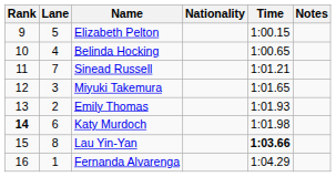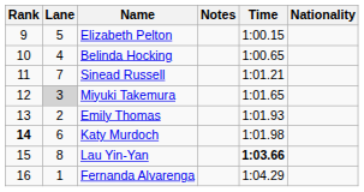 <table class="wikitable sortable" style="text-align:center">
 <tr>
 <th>Rank</th>
 <th>Lane</th>
 <th>Name</th>
+<th>Notes</th>
+<th>Time</th>
 <th>Nationality</th>
-<th>Time</th>
-<th>Notes</th>
 </tr>
 <tr>
 <td>9</td>
 <td>5</td>
 <td align=left><a href='#'>Elizabeth Pelton</a></td>
+<td></td>
+<td>1:00.15</td>
 <td align=left></td>
-<td>1:00.15</td>
-<td></td>
 </tr>
 <tr>
 <td>10</td>
 <td>4</td>
 <td align=left><a href='#'>Belinda Hocking</a></td>
+<td></td>
+<td>1:00.65</td>
 <td align=left></td>
-<td>1:00.65</td>
-<td></td>
 </tr>
 <tr>
 <td>11</td>
 <td>7</td>
 <td align=left><a href='#'>Sinead Russell</a></td>
+<td></td>
+<td>1:01.21</td>
 <td align=left></td>
-<td>1:01.21</td>
-<td></td>
 </tr>
 <tr>
 <td>12</td>
-<td>3</td>
+<td style="background: lightgrey;">3</td>
 <td align=left><a href='#'>Miyuki Takemura</a></td>
+<td></td>
+<td>1:01.65</td>
 <td align=left></td>
-<td>1:01.65</td>
-<td></td>
 </tr>
 <tr>
 <td>13</td>
 <td>2</td>
 <td align=left><a href='#'>Emily Thomas</a></td>
+<td></td>
+<td>1:01.93</td>
 <td align=left></td>
-<td>1:01.93</td>
-<td></td>
 </tr>
 <tr>
 <td><strong>14</strong></td>
 <td>6</td>
 <td align=left><a href='#'>Katy Murdoch</a></td>
+<td></td>
+<td>1:01.98</td>
 <td align=left></td>
-<td>1:01.98</td>
-<td></td>
 </tr>
 <tr>
 <td>15</td>
 <td>8</td>
 <td align=left><a href='#'>Lau Yin-Yan</a></td>
+<td></td>
+<td><strong>1:03.66</strong></td>
 <td align=left></td>
-<td><strong>1:03.66</strong></td>
-<td></td>
 </tr>
 <tr>
 <td>16</td>
 <td>1</td>
 <td align=left><a href='#'>Fernanda Alvarenga</a></td>
+<td></td>
+<td>1:04.29</td>
 <td align=left></td>
-<td>1:04.29</td>
-<td></td>
 </tr>
 </table>
